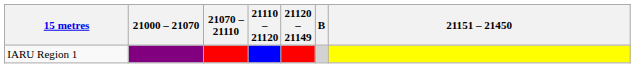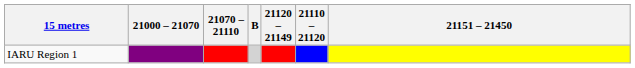 <table class="wikitable" style="font-size:70%">
 <tr>
 <th width=120px><a href='#'>15 metres</a></th>
 <th width= 70px>21000 – 21070</th>
 <th width= 40px>21070 – 21110</th>
+<th width=  2px>B</th>
+<th width= 29px>21120 – 21149</th>
 <th width= 10px>21110 – 21120</th>
-<th width= 29px>21120 – 21149</th>
-<th width=  2px>B</th>
 <th width=300px>21151 – 21450</th>
 </tr>
 <tr>
 <td>IARU Region 1</td>
 <td style="background-color: purple"></td>
 <td style="background-color: red"></td>
+<td style="background-color: lightgrey"></td>
+<td style="background-color: red"></td>
 <td style="background-color: blue"></td>
-<td style="background-color: red"></td>
-<td style="background-color: lightgrey"></td>
 <td style="background-color: yellow"></td>
 </tr>
 </table>
